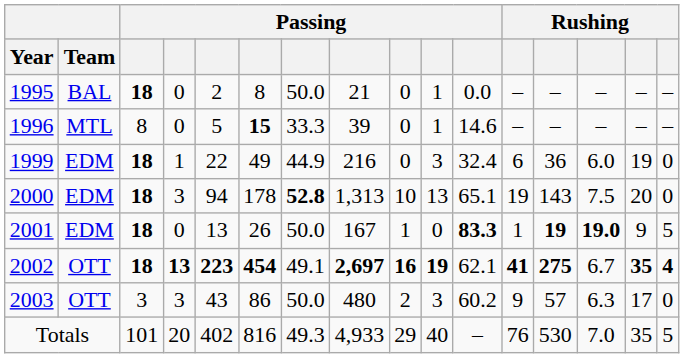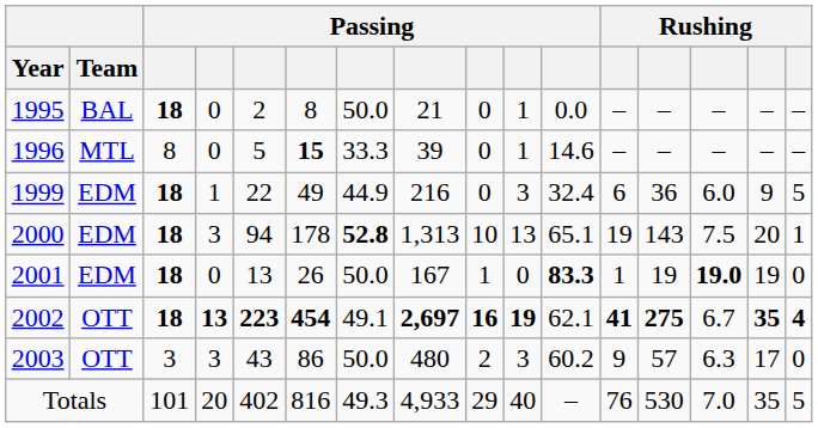 <table class="wikitable" style="text-align:center">
 <tr bgcolor="#e0e0e0">
 <th colspan="2"></th>
 <th colspan="9">Passing</th>
 <th colspan="6">Rushing</th>
 </tr>
 <tr bgcolor="#e0e0e0">
 <th>Year</th>
 <th>Team</th>
 <th></th>
 <th></th>
 <th></th>
 <th></th>
 <th></th>
 <th></th>
 <th></th>
 <th></th>
 <th></th>
 <th></th>
 <th></th>
 <th></th>
 <th></th>
 <th></th>
 </tr>
 <tr align="center">
 <td><a href='#'>1995</a></td>
 <td><a href='#'>BAL</a></td>
 <td><strong>18</strong></td>
 <td>0</td>
 <td>2</td>
 <td>8</td>
 <td>50.0</td>
 <td>21</td>
 <td>0</td>
 <td>1</td>
 <td>0.0</td>
 <td>–</td>
 <td>–</td>
 <td>–</td>
 <td>–</td>
 <td>–</td>
 </tr>
 <tr align ="center">
 <td><a href='#'>1996</a></td>
 <td><a href='#'>MTL</a></td>
 <td>8</td>
 <td>0</td>
 <td>5</td>
 <td><strong>15</strong></td>
 <td>33.3</td>
 <td>39</td>
 <td>0</td>
 <td>1</td>
 <td>14.6</td>
 <td>–</td>
 <td>–</td>
 <td>–</td>
 <td>–</td>
 <td>–</td>
 </tr>
 <tr align ="center">
 <td><a href='#'>1999</a></td>
 <td><a href='#'>EDM</a></td>
 <td><strong>18</strong></td>
 <td>1</td>
 <td>22</td>
 <td>49</td>
 <td>44.9</td>
 <td>216</td>
 <td>0</td>
 <td>3</td>
 <td>32.4</td>
 <td>6</td>
 <td>36</td>
 <td>6.0</td>
-<td>19</td>
-<td>0</td>
+<td>9</td>
+<td>5</td>
 </tr>
 <tr align ="center">
 <td><a href='#'>2000</a></td>
 <td><a href='#'>EDM</a></td>
 <td><strong>18</strong></td>
 <td>3</td>
 <td>94</td>
 <td>178</td>
 <td><strong>52.8</strong></td>
 <td>1,313</td>
 <td>10</td>
 <td>13</td>
 <td>65.1</td>
 <td>19</td>
 <td>143</td>
 <td>7.5</td>
 <td>20</td>
-<td>0</td>
+<td>1</td>
 </tr>
 <tr align ="center">
 <td><a href='#'>2001</a></td>
 <td><a href='#'>EDM</a></td>
 <td><strong>18</strong></td>
 <td>0</td>
 <td>13</td>
 <td>26</td>
 <td>50.0</td>
 <td>167</td>
 <td>1</td>
 <td>0</td>
 <td><strong>83.3</strong></td>
 <td>1</td>
-<td><strong>19</strong></td>
+<td>19</td>
 <td><strong>19.0</strong></td>
-<td>9</td>
-<td>5</td>
+<td>19</td>
+<td>0</td>
 </tr>
 <tr align ="center">
 <td><a href='#'>2002</a></td>
 <td><a href='#'>OTT</a></td>
 <td><strong>18</strong></td>
 <td><strong>13</strong></td>
 <td><strong>223</strong></td>
 <td><strong>454</strong></td>
 <td>49.1</td>
 <td><strong>2,697</strong></td>
 <td><strong>16</strong></td>
 <td><strong>19</strong></td>
 <td>62.1</td>
 <td><strong>41</strong></td>
 <td><strong>275</strong></td>
 <td>6.7</td>
 <td><strong>35</strong></td>
 <td><strong>4</strong></td>
 </tr>
 <tr align ="center">
 <td><a href='#'>2003</a></td>
 <td><a href='#'>OTT</a></td>
 <td>3</td>
 <td>3</td>
 <td>43</td>
 <td>86</td>
 <td>50.0</td>
 <td>480</td>
 <td>2</td>
 <td>3</td>
 <td>60.2</td>
 <td>9</td>
 <td>57</td>
 <td>6.3</td>
 <td>17</td>
 <td>0</td>
 </tr>
 <tr>
 <td colspan="2">Totals</td>
 <td>101</td>
 <td>20</td>
 <td>402</td>
 <td>816</td>
 <td>49.3</td>
 <td>4,933</td>
 <td>29</td>
 <td>40</td>
 <td>–</td>
 <td>76</td>
 <td>530</td>
 <td>7.0</td>
 <td>35</td>
 <td>5</td>
 </tr>
 </table>
